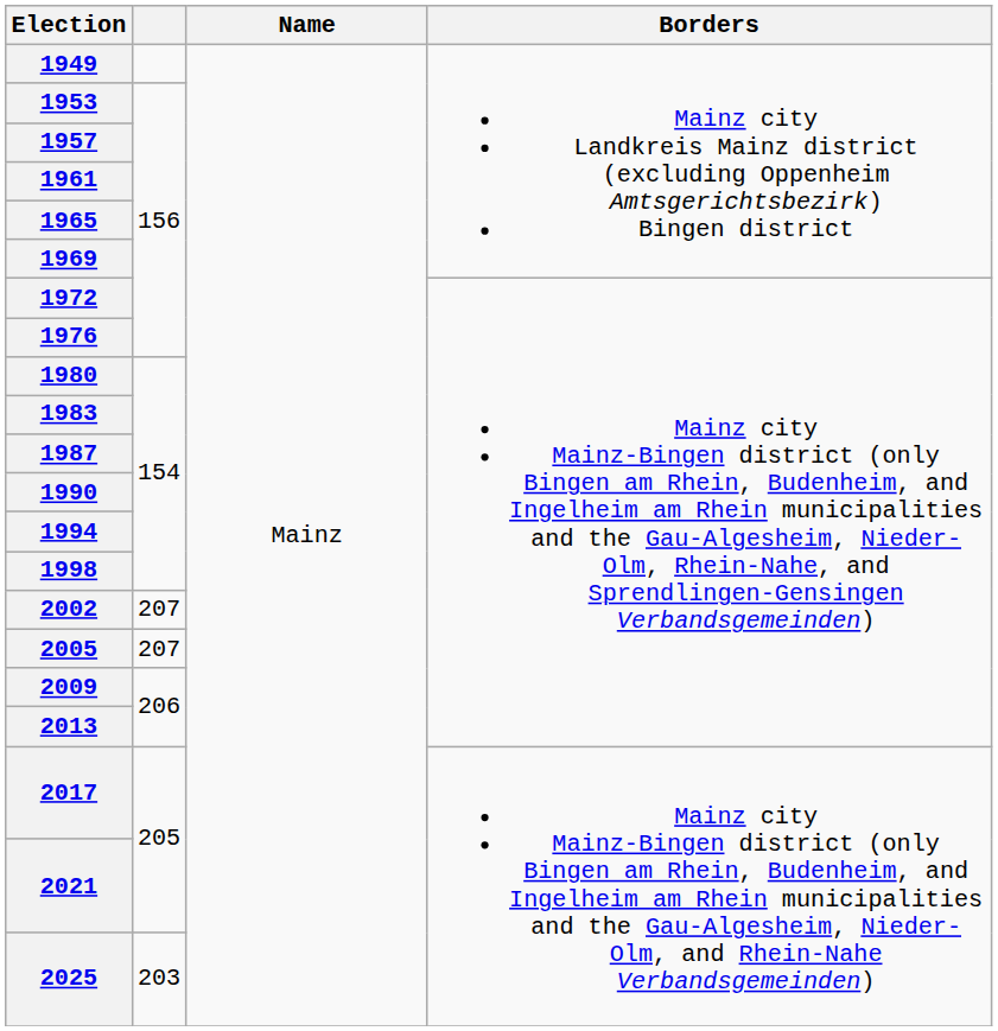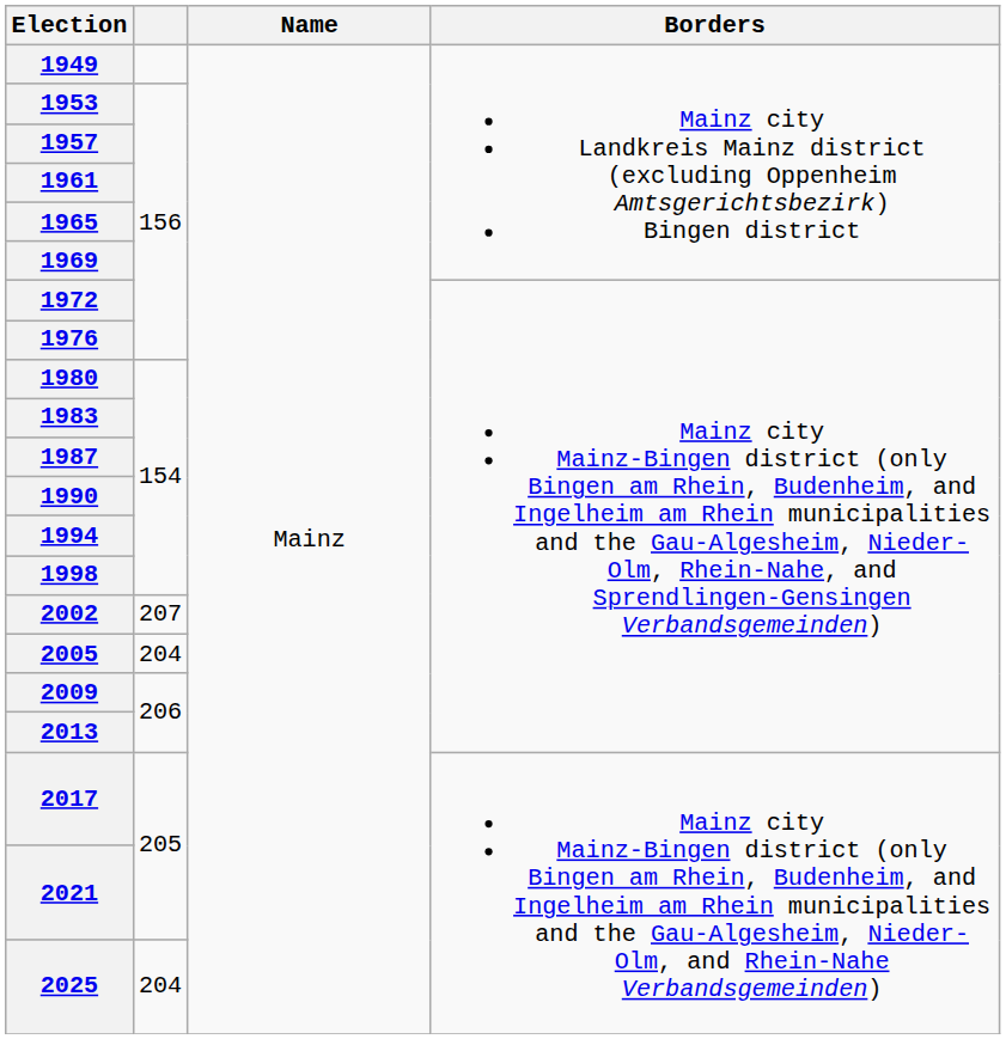 <table class=wikitable style="text-align:center">
 <tr>
 <th>Election</th>
 <th></th>
 <th width=125px>Name</th>
 <th width=300px>Borders</th>
 </tr>
 <tr>
 <th><a href='#'>1949</a></th>
 <td></td>
 <td rowspan=21>Mainz</td>
 <td rowspan=6><br><ul><li><a href='#'>Mainz</a> city</li><li>Landkreis Mainz district (excluding Oppenheim <em>Amtsgerichtsbezirk</em>)</li><li>Bingen district</li></ul></td>
 </tr>
 <tr>
 <th><a href='#'>1953</a></th>
 <td rowspan=7>156</td>
 </tr>
 <tr>
 <th><a href='#'>1957</a></th>
 </tr>
 <tr>
 <th><a href='#'>1961</a></th>
 </tr>
 <tr>
 <th><a href='#'>1965</a></th>
 </tr>
 <tr>
 <th><a href='#'>1969</a></th>
 </tr>
 <tr>
 <th><a href='#'>1972</a></th>
 <td rowspan=12><br><ul><li><a href='#'>Mainz</a> city</li><li><a href='#'>Mainz-Bingen</a> district (only <a href='#'>Bingen am Rhein</a>, <a href='#'>Budenheim</a>, and <a href='#'>Ingelheim am Rhein</a> municipalities and the <a href='#'>Gau-Algesheim</a>, <a href='#'>Nieder-Olm</a>, <a href='#'>Rhein-Nahe</a>, and <a href='#'>Sprendlingen-Gensingen</a> <em><a href='#'>Verbandsgemeinden</a></em>)</li></ul></td>
 </tr>
 <tr>
 <th><a href='#'>1976</a></th>
 </tr>
 <tr>
 <th><a href='#'>1980</a></th>
 <td rowspan=6>154</td>
 </tr>
 <tr>
 <th><a href='#'>1983</a></th>
 </tr>
 <tr>
 <th><a href='#'>1987</a></th>
 </tr>
 <tr>
 <th><a href='#'>1990</a></th>
 </tr>
 <tr>
 <th><a href='#'>1994</a></th>
 </tr>
 <tr>
 <th><a href='#'>1998</a></th>
 </tr>
 <tr>
 <th><a href='#'>2002</a></th>
 <td>207</td>
 </tr>
 <tr>
 <th><a href='#'>2005</a></th>
-<td>207</td>
+<td>204</td>
 </tr>
 <tr>
 <th><a href='#'>2009</a></th>
 <td rowspan=2>206</td>
 </tr>
 <tr>
 <th><a href='#'>2013</a></th>
 </tr>
 <tr>
 <th><a href='#'>2017</a></th>
 <td rowspan=2>205</td>
 <td rowspan=3><br><ul><li><a href='#'>Mainz</a> city</li><li><a href='#'>Mainz-Bingen</a> district (only <a href='#'>Bingen am Rhein</a>, <a href='#'>Budenheim</a>, and <a href='#'>Ingelheim am Rhein</a> municipalities and the <a href='#'>Gau-Algesheim</a>, <a href='#'>Nieder-Olm</a>, and <a href='#'>Rhein-Nahe</a> <em><a href='#'>Verbandsgemeinden</a></em>)</li></ul></td>
 </tr>
 <tr>
 <th><a href='#'>2021</a></th>
 </tr>
 <tr>
 <th><a href='#'>2025</a></th>
-<td>203</td>
+<td>204</td>
 </tr>
 </table>
